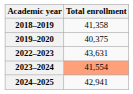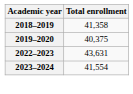 <table style="float:right; font-size:85%; margin:10px; text-align:center; font-size:85%; margin:auto;" class="wikitable">
 <tr>
 <th>Academic year</th>
 <th>Total enrollment</th>
 </tr>
 <tr>
 <th>2018–2019</th>
 <td>41,358</td>
 </tr>
 <tr>
 <th>2019–2020</th>
 <td>40,375</td>
 </tr>
 <tr>
 <th>2022–2023</th>
 <td>43,631</td>
 </tr>
 <tr>
 <th>2023–2024</th>
-<td style="background: lightsalmon;">41,554</td>
-</tr>
-<tr>
-<th>2024–2025</th>
-<td>42,941</td>
+<td>41,554</td>
 </tr>
 </table>
